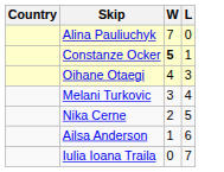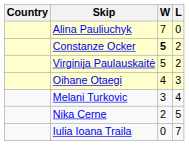 <table class=wikitable>
 <tr>
 <th>Country</th>
 <th>Skip</th>
 <th>W</th>
 <th>L</th>
 </tr>
 <tr bgcolor=#ffffcc>
 <td></td>
 <td><a href='#'>Alina Pauliuchyk</a></td>
 <td>7</td>
 <td>0</td>
 </tr>
 <tr bgcolor=#ffffcc>
 <td></td>
 <td><a href='#'>Constanze Ocker</a></td>
 <td><strong>5</strong></td>
-<td>1</td>
+<td>2</td>
+</tr>
+<tr bgcolor=#ffffcc>
+<td></td>
+<td><a href='#'>Virginija Paulauskaitė</a></td>
+<td>5</td>
+<td>2</td>
 </tr>
 <tr bgcolor=#ffffcc>
 <td></td>
 <td><a href='#'>Oihane Otaegi</a></td>
 <td>4</td>
 <td>3</td>
 </tr>
 <tr>
 <td></td>
 <td><a href='#'>Melani Turkovic</a></td>
 <td>3</td>
 <td>4</td>
 </tr>
 <tr>
 <td></td>
 <td><a href='#'>Nika Cerne</a></td>
 <td>2</td>
 <td>5</td>
 </tr>
 <tr>
 <td></td>
-<td><a href='#'>Ailsa Anderson</a></td>
-<td>1</td>
-<td>6</td>
-</tr>
-<tr>
-<td></td>
 <td><a href='#'>Iulia Ioana Traila</a></td>
 <td>0</td>
 <td>7</td>
 </tr>
 </table>
